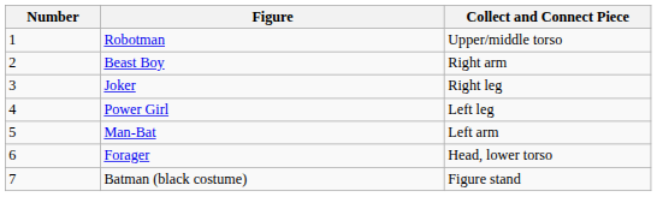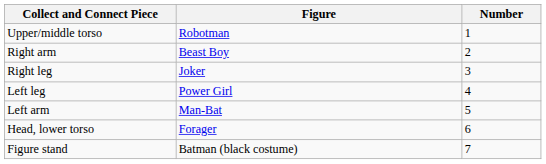 <table class="wikitable" style="width:80%;">
 <tr>
+<th width=15%><strong>Collect and Connect Piece</strong></th>
+<th width=25%><strong>Figure</strong></th>
 <th width=5%><strong>Number</strong></th>
-<th width=25%><strong>Figure</strong></th>
-<th width=15%><strong>Collect and Connect Piece</strong></th>
 </tr>
 <tr>
+<td>Upper/middle torso</td>
+<td><a href='#'>Robotman</a></td>
 <td>1</td>
-<td><a href='#'>Robotman</a></td>
-<td>Upper/middle torso</td>
 </tr>
 <tr>
+<td>Right arm</td>
+<td><a href='#'>Beast Boy</a></td>
 <td>2</td>
-<td><a href='#'>Beast Boy</a></td>
-<td>Right arm</td>
 </tr>
 <tr>
+<td>Right leg</td>
+<td><a href='#'>Joker</a></td>
 <td>3</td>
-<td><a href='#'>Joker</a></td>
-<td>Right leg</td>
 </tr>
 <tr>
+<td>Left leg</td>
+<td><a href='#'>Power Girl</a></td>
 <td>4</td>
-<td><a href='#'>Power Girl</a></td>
-<td>Left leg</td>
 </tr>
 <tr>
+<td>Left arm</td>
+<td><a href='#'>Man-Bat</a></td>
 <td>5</td>
-<td><a href='#'>Man-Bat</a></td>
-<td>Left arm</td>
 </tr>
 <tr>
+<td>Head, lower torso</td>
+<td><a href='#'>Forager</a></td>
 <td>6</td>
-<td><a href='#'>Forager</a></td>
-<td>Head, lower torso</td>
 </tr>
 <tr>
+<td>Figure stand</td>
+<td>Batman (black costume)</td>
 <td>7</td>
-<td>Batman (black costume)</td>
-<td>Figure stand</td>
 </tr>
 </table>
